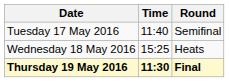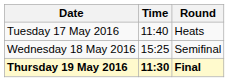 <table class="wikitable">
 <tr>
 <th>Date</th>
 <th>Time</th>
 <th>Round</th>
 </tr>
 <tr>
 <td>Tuesday 17 May 2016</td>
 <td>11:40</td>
-<td>Semifinal</td>
+<td>Heats</td>
 </tr>
 <tr>
 <td>Wednesday 18 May 2016</td>
 <td>15:25</td>
-<td>Heats</td>
+<td>Semifinal</td>
 </tr>
 <tr>
 <td style=background:lemonchiffon><strong>Thursday 19 May 2016</strong></td>
 <td style=background:lemonchiffon><strong>11:30</strong></td>
 <td style=background:lemonchiffon><strong>Final</strong></td>
 </tr>
 </table>
